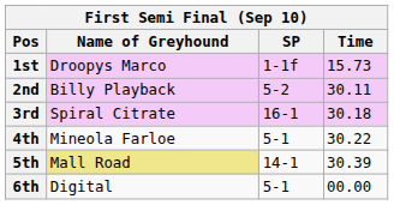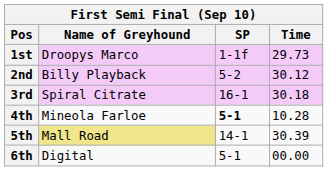 <table class="wikitable">
 <tr>
 <th colspan="6">First Semi Final (Sep 10)</th>
 </tr>
 <tr>
 <th width=30>Pos</th>
 <th width=180>Name of Greyhound</th>
 <th width=50>SP</th>
 <th width=50>Time</th>
 </tr>
 <tr style="background: #f4caf9;">
 <th>1st</th>
 <td>Droopys Marco</td>
 <td>1-1f</td>
-<td>15.73</td>
+<td>29.73</td>
 </tr>
 <tr style="background: #f4caf9;">
 <th>2nd</th>
 <td>Billy Playback</td>
 <td>5-2</td>
-<td>30.11</td>
+<td>30.12</td>
 </tr>
 <tr style="background: #f4caf9;">
 <th>3rd</th>
 <td>Spiral Citrate</td>
 <td>16-1</td>
 <td>30.18</td>
 </tr>
 <tr>
 <th>4th</th>
 <td>Mineola Farloe</td>
-<td>5-1</td>
-<td>30.22</td>
+<td><strong>5-1</strong></td>
+<td>10.28</td>
 </tr>
 <tr>
 <th>5th</th>
 <td style="background: khaki;">Mall Road</td>
 <td>14-1</td>
 <td>30.39</td>
 </tr>
 <tr>
 <th>6th</th>
 <td>Digital</td>
 <td>5-1</td>
 <td>00.00</td>
 </tr>
 </table>
